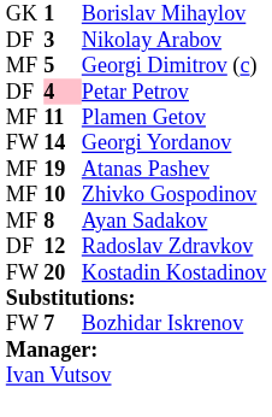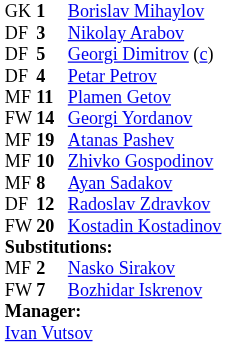 <table style="font-size: 90%" cellspacing="0" cellpadding="0" align="center">
 <tr>
 <th width=25></th>
 <th width=25></th>
 </tr>
 <tr>
 <td>GK</td>
 <td><strong>1</strong></td>
 <td><a href='#'>Borislav Mihaylov</a></td>
 </tr>
 <tr>
 <td>DF</td>
 <td><strong>3</strong></td>
 <td><a href='#'>Nikolay Arabov</a></td>
 <td></td>
 </tr>
 <tr>
-<td>MF</td>
+<td>DF</td>
 <td><strong>5</strong></td>
 <td><a href='#'>Georgi Dimitrov</a> (<a href='#'>c</a>)</td>
 </tr>
 <tr>
 <td>DF</td>
-<td style="background: pink;"><strong>4</strong></td>
+<td><strong>4</strong></td>
 <td><a href='#'>Petar Petrov</a></td>
 </tr>
 <tr>
 <td>MF</td>
 <td><strong>11</strong></td>
 <td><a href='#'>Plamen Getov</a></td>
 <td></td>
 <td></td>
 </tr>
 <tr>
 <td>FW</td>
 <td><strong>14</strong></td>
 <td><a href='#'>Georgi Yordanov</a></td>
 </tr>
 <tr>
 <td>MF</td>
 <td><strong>19</strong></td>
 <td><a href='#'>Atanas Pashev</a></td>
 <td></td>
 <td></td>
 </tr>
 <tr>
 <td>MF</td>
 <td><strong>10</strong></td>
 <td><a href='#'>Zhivko Gospodinov</a></td>
 </tr>
 <tr>
 <td>MF</td>
 <td><strong>8</strong></td>
 <td><a href='#'>Ayan Sadakov</a></td>
 </tr>
 <tr>
 <td>DF</td>
 <td><strong>12</strong></td>
 <td><a href='#'>Radoslav Zdravkov</a></td>
 </tr>
 <tr>
 <td>FW</td>
 <td><strong>20</strong></td>
 <td><a href='#'>Kostadin Kostadinov</a></td>
 </tr>
 <tr>
 <td colspan=3><strong>Substitutions:</strong></td>
 </tr>
 <tr>
+<td>MF</td>
+<td><strong>2</strong></td>
+<td><a href='#'>Nasko Sirakov</a></td>
+<td></td>
+<td></td>
+</tr>
+<tr>
 <td>FW</td>
 <td><strong>7</strong></td>
 <td><a href='#'>Bozhidar Iskrenov</a></td>
 <td></td>
 <td></td>
 </tr>
 <tr>
 <td colspan=3><strong>Manager:</strong></td>
 </tr>
 <tr>
 <td colspan=3> <a href='#'>Ivan Vutsov</a></td>
 </tr>
 </table>
